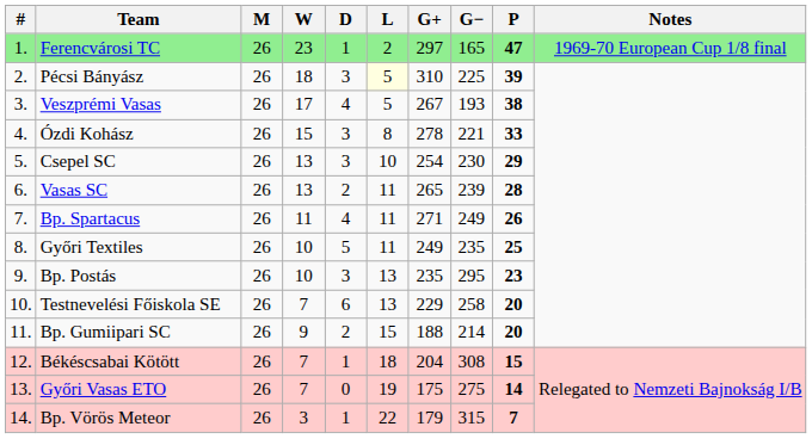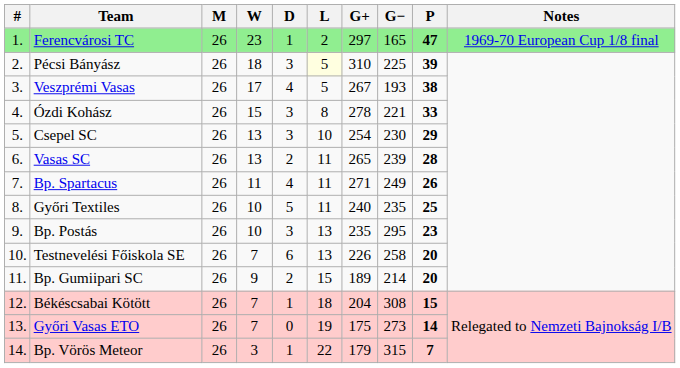 <table class="wikitable" style="text-align: center;">
 <tr>
 <th width="15">#</th>
 <th width="175">Team</th>
 <th width="30">M</th>
 <th width="30">W</th>
 <th width="30">D</th>
 <th width="30">L</th>
 <th width="30">G+</th>
 <th width="30">G−</th>
 <th width="30">P</th>
 <th>Notes</th>
 </tr>
 <tr style="background: #90EE90;">
 <td>1.</td>
 <td align="left"><a href='#'>Ferencvárosi TC</a></td>
 <td>26</td>
 <td>23</td>
 <td>1</td>
 <td>2</td>
 <td>297</td>
 <td>165</td>
 <td><strong>47</strong></td>
 <td><a href='#'>1969-70 European Cup 1/8 final</a></td>
 </tr>
 <tr>
 <td>2.</td>
 <td align="left">Pécsi Bányász</td>
 <td>26</td>
 <td>18</td>
 <td>3</td>
 <td style="background: lightyellow;">5</td>
 <td>310</td>
 <td>225</td>
 <td><strong>39</strong></td>
 </tr>
 <tr>
 <td>3.</td>
 <td align="left"><a href='#'>Veszprémi Vasas</a></td>
 <td>26</td>
 <td>17</td>
 <td>4</td>
 <td>5</td>
 <td>267</td>
 <td>193</td>
 <td><strong>38</strong></td>
 </tr>
 <tr>
 <td>4.</td>
 <td align="left">Ózdi Kohász</td>
 <td>26</td>
 <td>15</td>
 <td>3</td>
 <td>8</td>
 <td>278</td>
 <td>221</td>
 <td><strong>33</strong></td>
 </tr>
 <tr>
 <td>5.</td>
 <td align="left">Csepel SC</td>
 <td>26</td>
 <td>13</td>
 <td>3</td>
 <td>10</td>
 <td>254</td>
 <td>230</td>
 <td><strong>29</strong></td>
 </tr>
 <tr>
 <td>6.</td>
 <td align="left"><a href='#'>Vasas SC</a></td>
 <td>26</td>
 <td>13</td>
 <td>2</td>
 <td>11</td>
 <td>265</td>
 <td>239</td>
 <td><strong>28</strong></td>
 </tr>
 <tr>
 <td>7.</td>
 <td align="left"><a href='#'>Bp. Spartacus</a></td>
 <td>26</td>
 <td>11</td>
 <td>4</td>
 <td>11</td>
 <td>271</td>
 <td>249</td>
 <td><strong>26</strong></td>
 </tr>
 <tr>
 <td>8.</td>
 <td align="left">Győri Textiles</td>
 <td>26</td>
 <td>10</td>
 <td>5</td>
 <td>11</td>
-<td>249</td>
+<td>240</td>
 <td>235</td>
 <td><strong>25</strong></td>
 </tr>
 <tr>
 <td>9.</td>
 <td align="left">Bp. Postás</td>
 <td>26</td>
 <td>10</td>
 <td>3</td>
 <td>13</td>
 <td>235</td>
 <td>295</td>
 <td><strong>23</strong></td>
 </tr>
 <tr>
 <td>10.</td>
 <td align="left">Testnevelési Főiskola SE</td>
 <td>26</td>
 <td>7</td>
 <td>6</td>
 <td>13</td>
-<td>229</td>
+<td>226</td>
 <td>258</td>
 <td><strong>20</strong></td>
 </tr>
 <tr>
 <td>11.</td>
 <td align="left">Bp. Gumiipari SC</td>
 <td>26</td>
 <td>9</td>
 <td>2</td>
 <td>15</td>
-<td>188</td>
+<td>189</td>
 <td>214</td>
 <td><strong>20</strong></td>
 </tr>
 <tr style="background: #FFCCCC;">
 <td>12.</td>
 <td align="left">Békéscsabai Kötött</td>
 <td>26</td>
 <td>7</td>
 <td>1</td>
 <td>18</td>
 <td>204</td>
 <td>308</td>
 <td><strong>15</strong></td>
 <td rowspan="3">Relegated to <a href='#'>Nemzeti Bajnokság I/B</a></td>
 </tr>
 <tr style="background: #FFCCCC;">
 <td>13.</td>
 <td align="left"><a href='#'>Győri Vasas ETO</a></td>
 <td>26</td>
 <td>7</td>
 <td>0</td>
 <td>19</td>
 <td>175</td>
-<td>275</td>
+<td>273</td>
 <td><strong>14</strong></td>
 </tr>
 <tr style="background: #FFCCCC;">
 <td>14.</td>
 <td align="left">Bp. Vörös Meteor</td>
 <td>26</td>
 <td>3</td>
 <td>1</td>
 <td>22</td>
 <td>179</td>
 <td>315</td>
 <td><strong>7</strong></td>
 </tr>
 </table>
